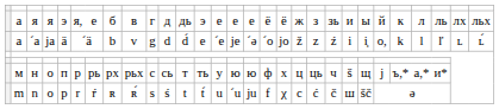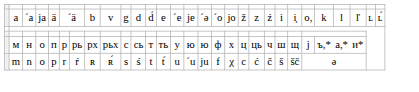 <table class="wikitable" style="background: white; color: black; text-align: center;">
 <tr>
 <th></th>
 <td></td>
 <td></td>
 <td></td>
 <td></td>
 <td colspan="2"></td>
 <td></td>
 <td></td>
 <td></td>
 <td></td>
 <td></td>
 <td></td>
 <td></td>
 <td></td>
 <td></td>
 <td></td>
 <td></td>
 <td></td>
 <td></td>
 <td></td>
 <td></td>
 <td></td>
 <td></td>
 <td></td>
 <td></td>
 <td></td>
 <td></td>
 <td></td>
-</tr>
-<tr>
-<th></th>
-<td>а</td>
-<td>я</td>
-<td>я</td>
-<td>э</td>
-<td style="border-right:0;">я,</td>
-<td style="border-left:0;">е</td>
-<td>б</td>
-<td>в</td>
-<td>г</td>
-<td>д</td>
-<td>дь</td>
-<td>э</td>
-<td>е</td>
-<td>е</td>
-<td>е</td>
-<td>ё</td>
-<td>ё</td>
-<td>ж</td>
-<td>з</td>
-<td>зь</td>
-<td>и</td>
-<td>ы</td>
-<td>й</td>
-<td>к</td>
-<td>л</td>
-<td>ль</td>
-<td>лх</td>
-<td>льх</td>
 </tr>
 <tr>
 <th></th>
 <td>a</td>
 <td>ˊa</td>
 <td>ja</td>
 <td>ä</td>
 <td colspan="2">ˊä</td>
 <td>b</td>
 <td>v</td>
 <td>g</td>
 <td>d</td>
 <td>d́</td>
 <td>e</td>
 <td>ˊe</td>
 <td>je</td>
 <td>ˊə</td>
 <td>ˊo</td>
 <td>jo</td>
 <td>ž</td>
 <td>z</td>
 <td>ź</td>
 <td>i</td>
 <td>i͔</td>
 <td style="border-right:0;">о,</td>
 <td>k</td>
 <td>l</td>
 <td>ľ</td>
 <td>ʟ</td>
 <td>ʟ́</td>
 </tr>
 <tr>
 <td></td>
 </tr>
 <tr>
 <th></th>
 <td></td>
 <td></td>
 <td></td>
 <td></td>
 <td></td>
 <td></td>
 <td></td>
 <td></td>
 <td></td>
 <td></td>
 <td></td>
 <td></td>
 <td></td>
 <td></td>
 <td></td>
 <td></td>
 <td></td>
 <td></td>
 <td></td>
 <td></td>
 <td></td>
 <td></td>
 <td colspan="4"></td>
 </tr>
 <tr>
 <th></th>
 <td>м</td>
 <td>н</td>
 <td>о</td>
 <td>п</td>
 <td>р</td>
 <td>рь</td>
 <td>рх</td>
 <td>рьх</td>
 <td>с</td>
 <td>сь</td>
 <td>т</td>
 <td>ть</td>
 <td>у</td>
 <td>ю</td>
 <td>ю</td>
 <td>ф</td>
 <td>х</td>
 <td>ц</td>
 <td>ць</td>
 <td>ч</td>
-<td>š</td>
+<td>ш</td>
 <td>щ</td>
 <td>j</td>
 <td style="border-left:0;border-right:0;">ъ,<abbr>*</abbr></td>
 <td style="border-left:0;border-right:0;">a,<abbr>*</abbr></td>
 <td style="border-left:0;">и<abbr>*</abbr></td>
 </tr>
 <tr>
 <th></th>
 <td>m</td>
 <td>n</td>
 <td>o</td>
 <td>p</td>
 <td>r</td>
 <td>ŕ</td>
 <td>ʀ</td>
 <td>ʀ́</td>
 <td>s</td>
 <td>ś</td>
 <td>t</td>
 <td>t́</td>
 <td>u</td>
 <td>ˊu</td>
 <td>ju</td>
 <td>f</td>
 <td>χ</td>
 <td>c</td>
 <td>ć</td>
 <td>č</td>
-<td>ш</td>
+<td>š</td>
 <td>šč</td>
 <td colspan="4">ə</td>
 </tr>
 </table>
